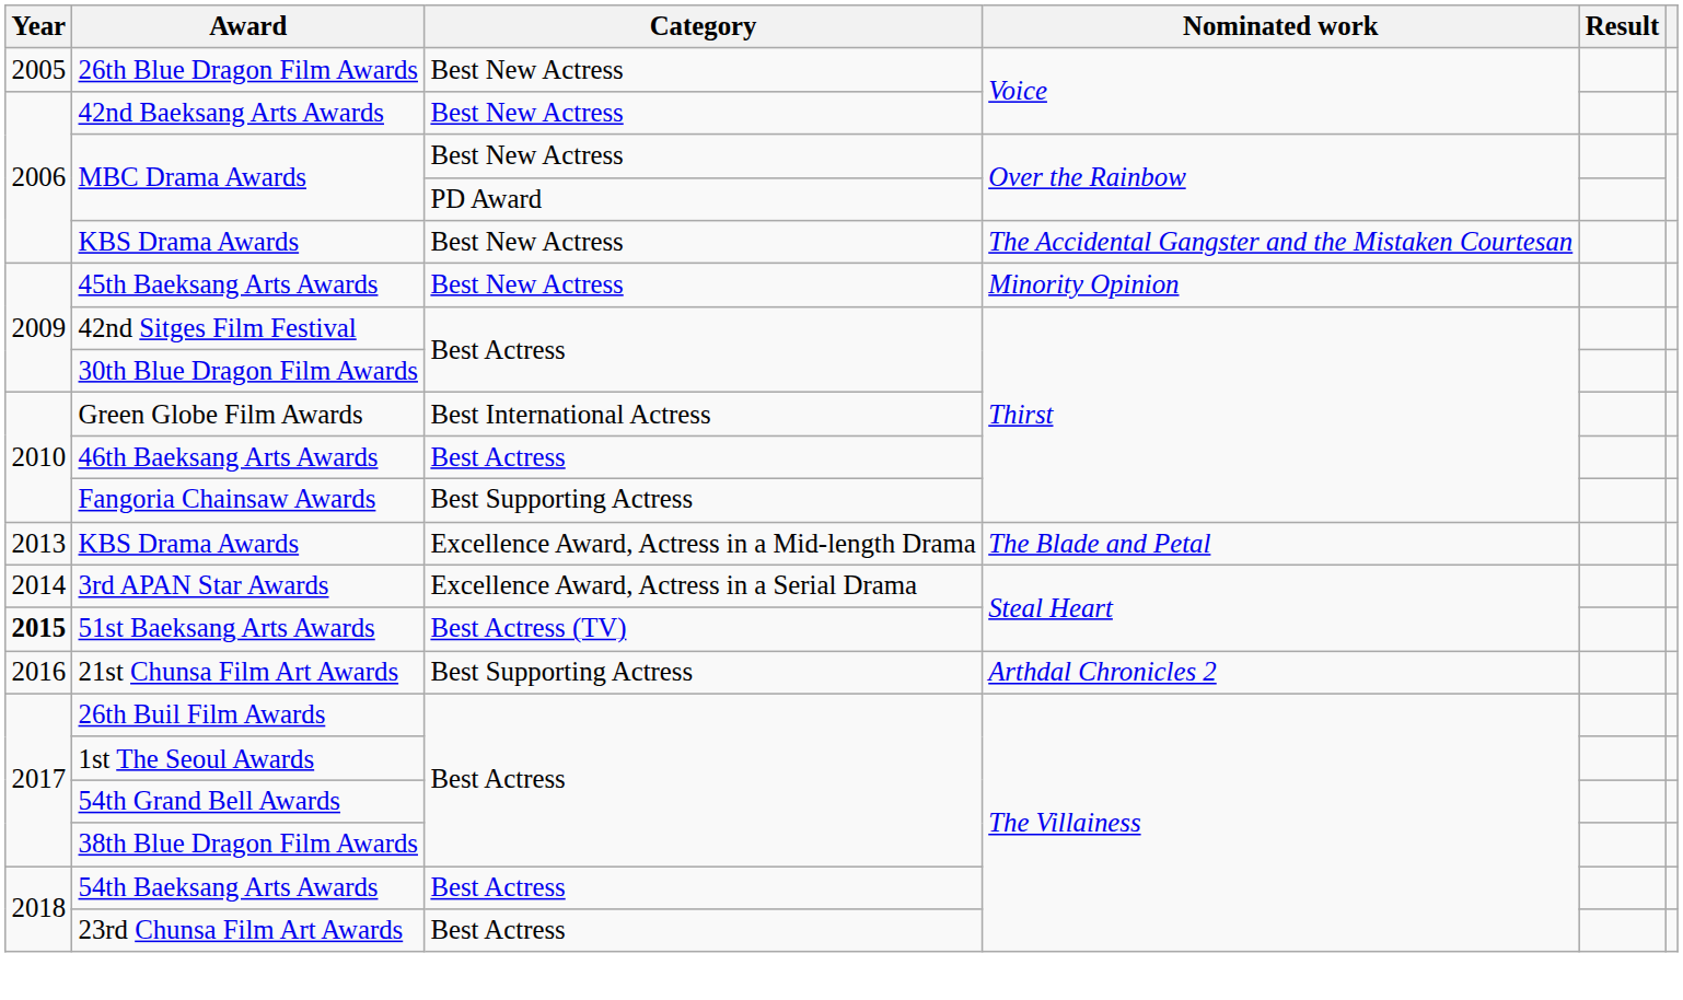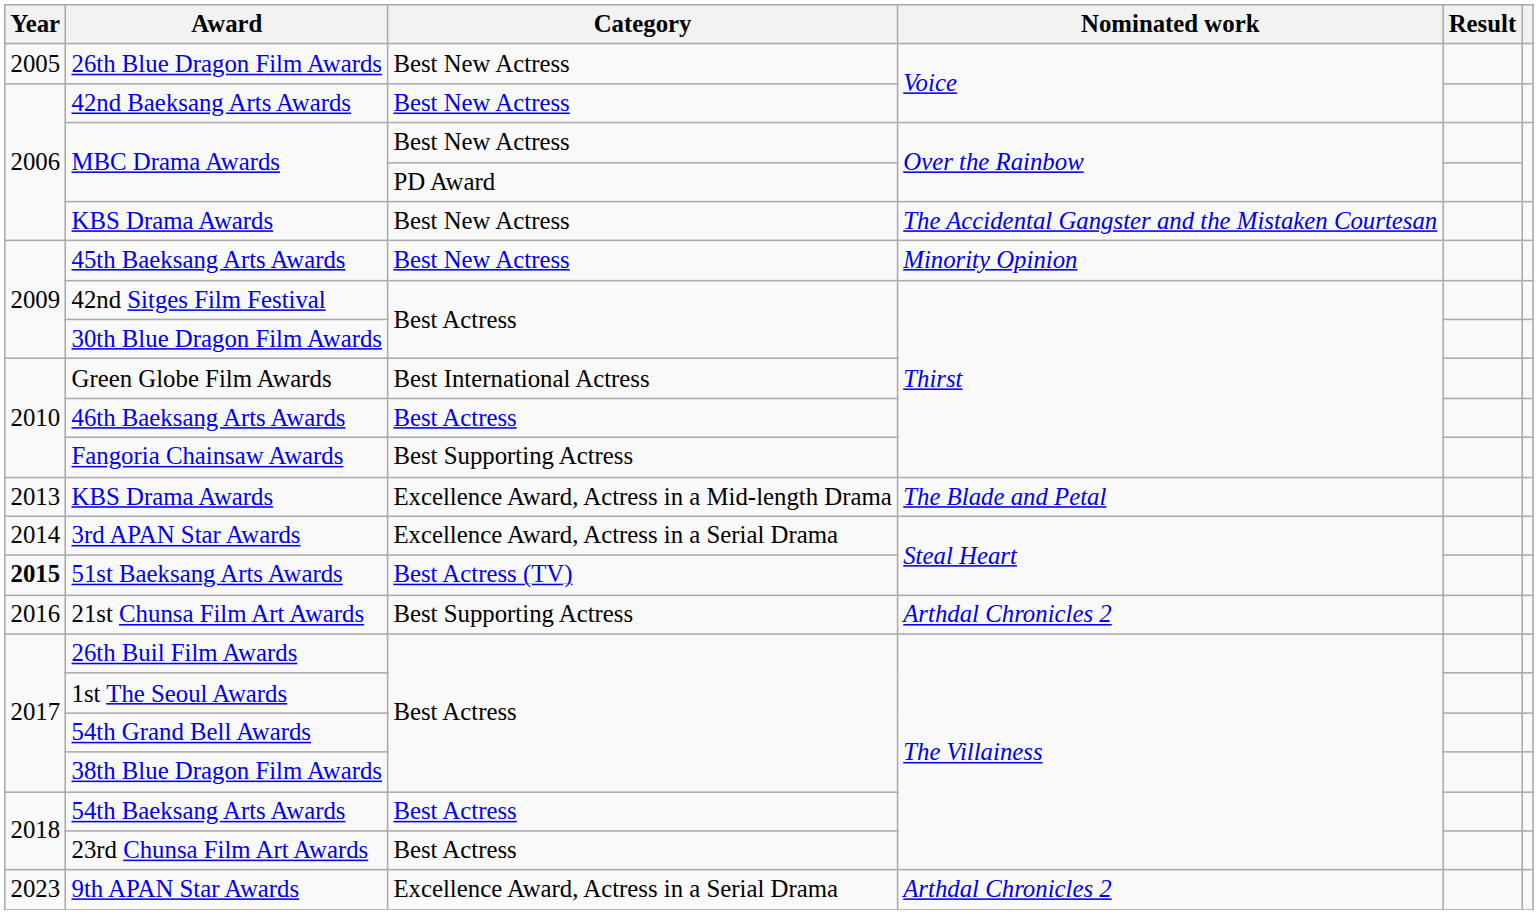 <table class="wikitable sortable">
 <tr>
 <th scope="col">Year</th>
 <th>Award</th>
 <th scope="col">Category</th>
 <th>Nominated work</th>
 <th scope="col">Result</th>
 <th scope="col" class="unsortable"></th>
 </tr>
 <tr>
 <td>2005</td>
 <td><a href='#'>26th Blue Dragon Film Awards</a></td>
 <td>Best New Actress</td>
 <td rowspan="2"><em><a href='#'>Voice</a></em></td>
 <td></td>
 <td></td>
 </tr>
 <tr>
 <td rowspan="4">2006</td>
 <td><a href='#'>42nd Baeksang Arts Awards</a></td>
 <td><a href='#'>Best New Actress</a></td>
 <td></td>
 <td></td>
 </tr>
 <tr>
 <td rowspan="2"><a href='#'>MBC Drama Awards</a></td>
 <td>Best New Actress</td>
 <td rowspan="2"><em><a href='#'>Over the Rainbow</a></em></td>
 <td></td>
 <td rowspan="2"></td>
 </tr>
 <tr>
 <td>PD Award</td>
 <td></td>
 </tr>
 <tr>
 <td><a href='#'>KBS Drama Awards</a></td>
 <td>Best New Actress</td>
 <td><em><a href='#'>The Accidental Gangster and the Mistaken Courtesan</a></em></td>
 <td></td>
 <td></td>
 </tr>
 <tr>
 <td rowspan="3">2009</td>
 <td><a href='#'>45th Baeksang Arts Awards</a></td>
 <td><a href='#'>Best New Actress</a></td>
 <td><em><a href='#'>Minority Opinion</a></em></td>
 <td></td>
 <td></td>
 </tr>
 <tr>
 <td>42nd <a href='#'>Sitges Film Festival</a></td>
 <td rowspan="2">Best Actress</td>
 <td rowspan="5"><em><a href='#'>Thirst</a></em></td>
 <td></td>
 <td></td>
 </tr>
 <tr>
 <td><a href='#'>30th Blue Dragon Film Awards</a></td>
 <td></td>
 <td></td>
 </tr>
 <tr>
 <td rowspan="3">2010</td>
 <td>Green Globe Film Awards</td>
 <td>Best International Actress</td>
 <td></td>
 <td></td>
 </tr>
 <tr>
 <td><a href='#'>46th Baeksang Arts Awards</a></td>
 <td><a href='#'>Best Actress</a></td>
 <td></td>
 <td></td>
 </tr>
 <tr>
 <td><a href='#'>Fangoria Chainsaw Awards</a></td>
 <td>Best Supporting Actress</td>
 <td></td>
 <td></td>
 </tr>
 <tr>
 <td>2013</td>
 <td><a href='#'>KBS Drama Awards</a></td>
 <td>Excellence Award, Actress in a Mid-length Drama</td>
 <td><em><a href='#'>The Blade and Petal</a></em></td>
 <td></td>
 <td></td>
 </tr>
 <tr>
 <td>2014</td>
 <td><a href='#'>3rd APAN Star Awards</a></td>
 <td>Excellence Award, Actress in a Serial Drama</td>
 <td rowspan="2"><em><a href='#'>Steal Heart</a></em></td>
 <td></td>
 <td></td>
 </tr>
 <tr>
 <td><strong>2015</strong></td>
 <td><a href='#'>51st Baeksang Arts Awards</a></td>
 <td><a href='#'>Best Actress (TV)</a></td>
 <td></td>
 <td></td>
 </tr>
 <tr>
 <td>2016</td>
 <td>21st <a href='#'>Chunsa Film Art Awards</a></td>
 <td>Best Supporting Actress</td>
 <td><em><a href='#'>Arthdal Chronicles 2</a></em></td>
 <td></td>
 <td></td>
 </tr>
 <tr>
 <td rowspan="4">2017</td>
 <td><a href='#'>26th Buil Film Awards</a></td>
 <td rowspan="4">Best Actress</td>
 <td rowspan="6"><em><a href='#'>The Villainess</a></em></td>
 <td></td>
 <td></td>
 </tr>
 <tr>
 <td>1st <a href='#'>The Seoul Awards</a></td>
 <td></td>
 <td></td>
 </tr>
 <tr>
 <td><a href='#'>54th Grand Bell Awards</a></td>
 <td></td>
 <td></td>
 </tr>
 <tr>
 <td><a href='#'>38th Blue Dragon Film Awards</a></td>
 <td></td>
 <td></td>
 </tr>
 <tr>
 <td rowspan="2">2018</td>
 <td><a href='#'>54th Baeksang Arts Awards</a></td>
 <td><a href='#'>Best Actress</a></td>
 <td></td>
 <td></td>
 </tr>
 <tr>
 <td>23rd <a href='#'>Chunsa Film Art Awards</a></td>
 <td>Best Actress</td>
 <td></td>
 <td></td>
 </tr>
+<tr>
+<td>2023</td>
+<td><a href='#'>9th APAN Star Awards</a></td>
+<td>Excellence Award, Actress in a Serial Drama</td>
+<td><em><a href='#'>Arthdal Chronicles 2</a></em></td>
+<td></td>
+<td></td>
+</tr>
 </table>
